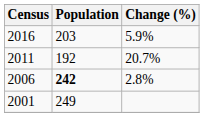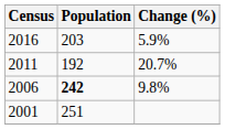 <table class="wikitable">
 <tr>
 <th>Census</th>
 <th>Population</th>
 <th>Change (%)</th>
 </tr>
 <tr>
 <td>2016</td>
 <td>203</td>
 <td> 5.9%</td>
 </tr>
 <tr>
 <td>2011</td>
 <td>192</td>
 <td> 20.7%</td>
 </tr>
 <tr>
 <td>2006</td>
 <td><strong>242</strong></td>
-<td> 2.8%</td>
+<td> 9.8%</td>
 </tr>
 <tr>
 <td>2001</td>
-<td>249</td>
+<td>251</td>
 <td></td>
 </tr>
 <tr>
 </tr>
 </table>
